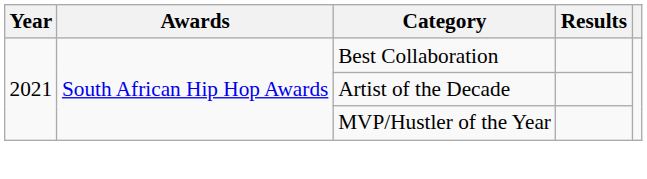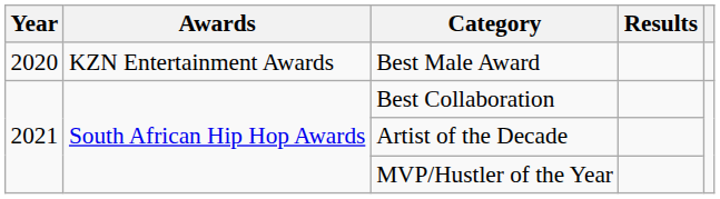 <table class="wikitable">
 <tr>
 <th>Year</th>
 <th>Awards</th>
 <th>Category</th>
 <th>Results</th>
 <th></th>
+</tr>
+<tr>
+<td>2020</td>
+<td>KZN Entertainment Awards</td>
+<td>Best Male Award</td>
+<td></td>
+<td></td>
 </tr>
 <tr>
 <td rowspan="3">2021</td>
 <td rowspan="3"><a href='#'>South African Hip Hop Awards</a></td>
 <td>Best Collaboration</td>
 <td></td>
 <td rowspan="3"></td>
 </tr>
 <tr>
 <td>Artist of the Decade</td>
 <td></td>
 </tr>
 <tr>
 <td>MVP/Hustler of the Year</td>
 <td></td>
 </tr>
 </table>
